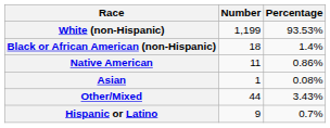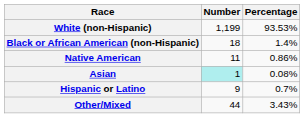 <table class="wikitable" style="text-align:right">
 <tr>
 <th scope="col">Race</th>
 <th scope="col">Number</th>
 <th scope="col">Percentage</th>
 </tr>
 <tr>
 <th scope="row"><a href='#'>White</a> (non-Hispanic)</th>
 <td>1,199</td>
 <td>93.53%</td>
 </tr>
 <tr>
 <th scope="row"><a href='#'>Black or African American</a> (non-Hispanic)</th>
 <td>18</td>
 <td>1.4%</td>
 </tr>
 <tr>
 <th scope="row"><a href='#'>Native American</a></th>
 <td>11</td>
 <td>0.86%</td>
 </tr>
 <tr>
 <th scope="row"><a href='#'>Asian</a></th>
-<td>1</td>
+<td style="background: paleturquoise;">1</td>
 <td>0.08%</td>
+</tr>
+<tr>
+<th scope="row"><a href='#'>Hispanic</a> or <a href='#'>Latino</a></th>
+<td>9</td>
+<td>0.7%</td>
 </tr>
 <tr>
 <th scope="row"><a href='#'>Other/Mixed</a></th>
 <td>44</td>
 <td>3.43%</td>
 </tr>
-<tr>
-<th scope="row"><a href='#'>Hispanic</a> or <a href='#'>Latino</a></th>
-<td>9</td>
-<td>0.7%</td>
-</tr>
 </table>
